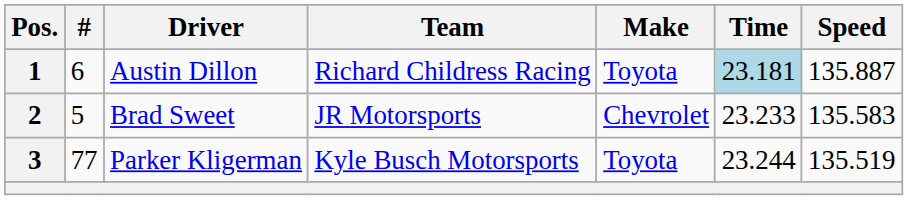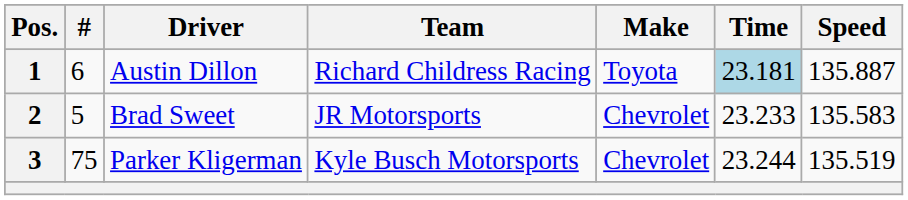 <table class="wikitable" style="font-size:95%">
 <tr>
 <th>Pos.</th>
 <th>#</th>
 <th>Driver</th>
 <th>Team</th>
 <th>Make</th>
 <th>Time</th>
 <th>Speed</th>
 </tr>
 <tr>
 <th>1</th>
 <td>6</td>
 <td><a href='#'>Austin Dillon</a></td>
 <td><a href='#'>Richard Childress Racing</a></td>
 <td><a href='#'>Toyota</a></td>
 <td style="background: lightblue;">23.181</td>
 <td>135.887</td>
 </tr>
 <tr>
 <th>2</th>
 <td>5</td>
 <td><a href='#'>Brad Sweet</a></td>
 <td><a href='#'>JR Motorsports</a></td>
 <td><a href='#'>Chevrolet</a></td>
 <td>23.233</td>
 <td>135.583</td>
 </tr>
 <tr>
 <th>3</th>
-<td>77</td>
+<td>75</td>
 <td><a href='#'>Parker Kligerman</a></td>
 <td><a href='#'>Kyle Busch Motorsports</a></td>
-<td><a href='#'>Toyota</a></td>
+<td><a href='#'>Chevrolet</a></td>
 <td>23.244</td>
 <td>135.519</td>
 </tr>
 <tr>
 <th colspan="7"></th>
 </tr>
 </table>
